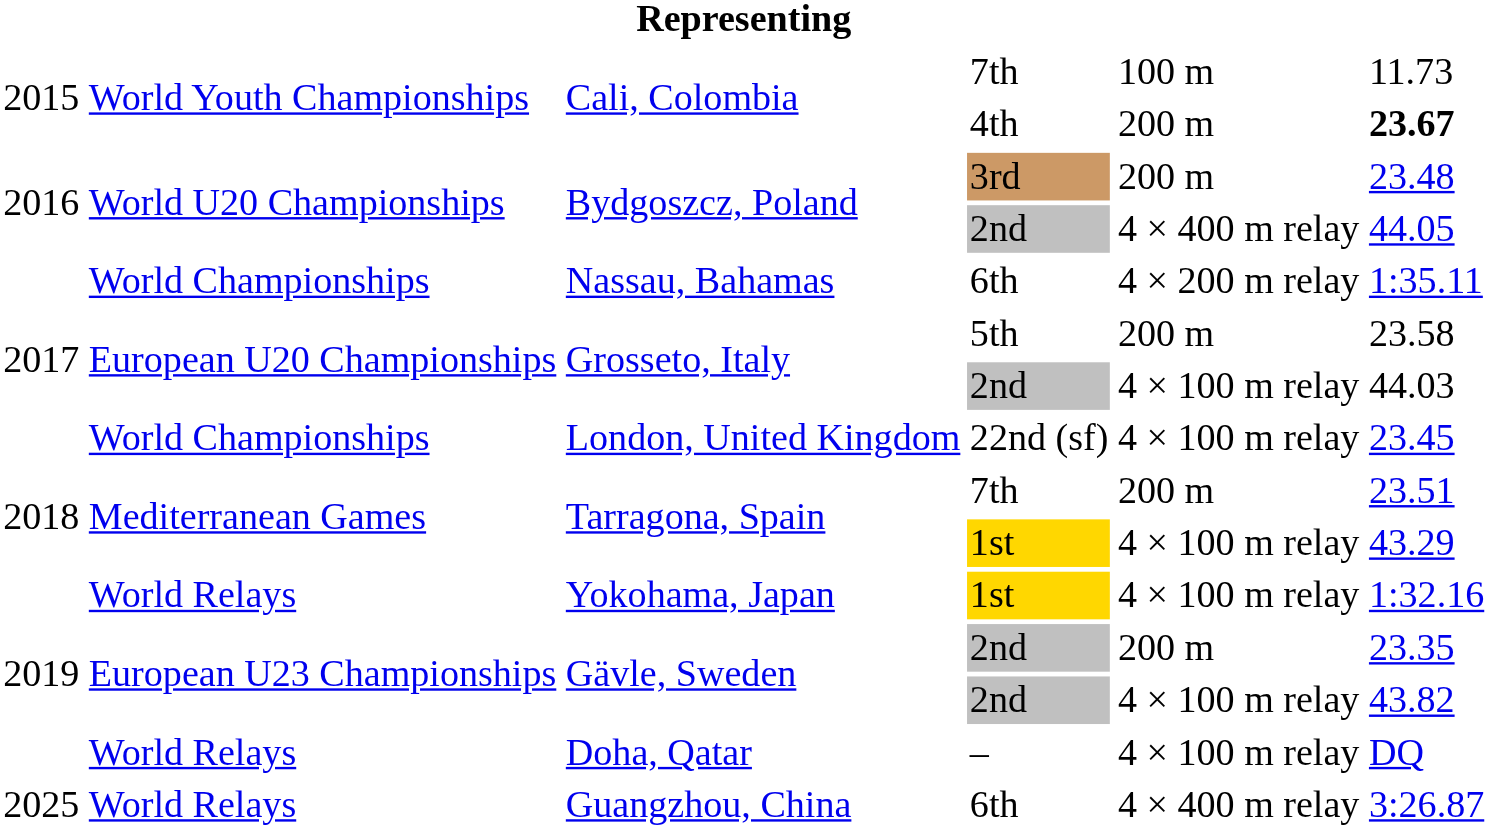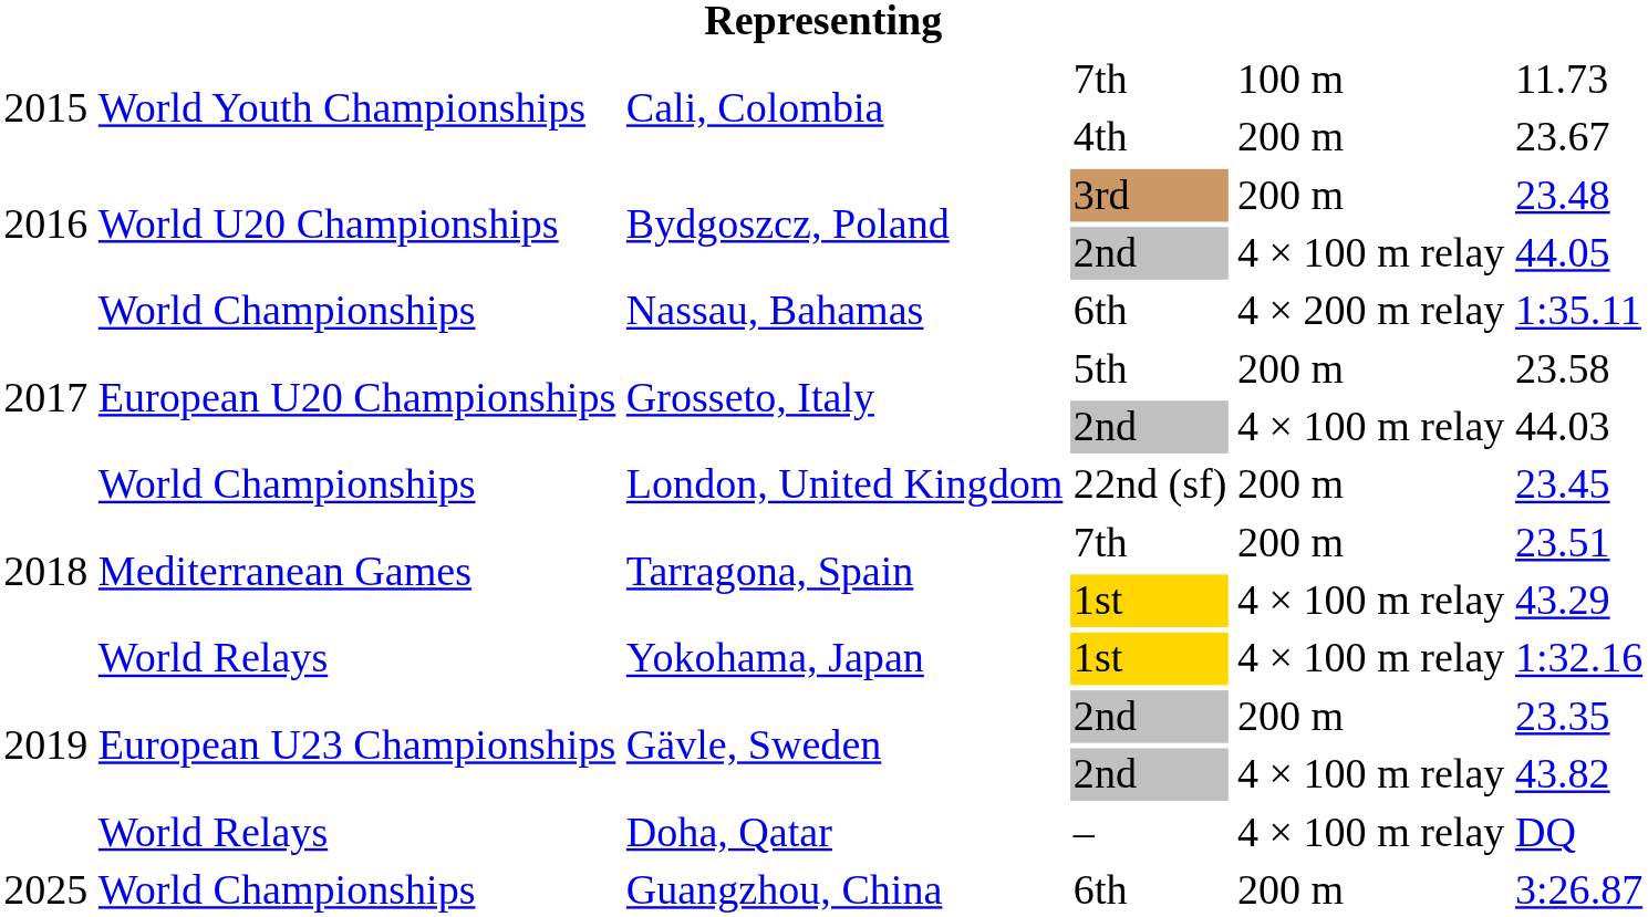 <table>
 <tr>
 <th colspan="6">Representing </th>
 </tr>
 <tr>
 <td rowspan=2>2015</td>
 <td rowspan=2><a href='#'>World Youth Championships</a></td>
 <td rowspan=2><a href='#'>Cali, Colombia</a></td>
 <td>7th</td>
 <td>100 m</td>
 <td>11.73</td>
 </tr>
 <tr>
 <td>4th</td>
 <td>200 m</td>
-<td><strong>23.67</strong></td>
+<td>23.67</td>
 </tr>
 <tr>
 <td rowspan=2>2016</td>
 <td rowspan=2><a href='#'>World U20 Championships</a></td>
 <td rowspan=2><a href='#'>Bydgoszcz, Poland</a></td>
 <td bgcolor=cc9966>3rd</td>
 <td>200 m</td>
 <td><a href='#'>23.48</a></td>
 </tr>
 <tr>
 <td bgcolor=silver>2nd</td>
-<td>4 × 400 m relay</td>
+<td>4 × 100 m relay</td>
 <td><a href='#'>44.05</a></td>
 </tr>
 <tr>
 <td rowspan=4>2017</td>
 <td><a href='#'>World Championships</a></td>
 <td><a href='#'>Nassau, Bahamas</a></td>
 <td>6th</td>
 <td>4 × 200 m relay</td>
 <td><a href='#'>1:35.11</a></td>
 </tr>
 <tr>
 <td rowspan=2><a href='#'>European U20 Championships</a></td>
 <td rowspan=2><a href='#'>Grosseto, Italy</a></td>
 <td>5th</td>
 <td>200 m</td>
 <td>23.58</td>
 </tr>
 <tr>
 <td bgcolor=silver>2nd</td>
 <td>4 × 100 m relay</td>
 <td>44.03</td>
 </tr>
 <tr>
 <td><a href='#'>World Championships</a></td>
 <td><a href='#'>London, United Kingdom</a></td>
 <td>22nd (sf)</td>
-<td>4 × 100 m relay</td>
+<td>200 m</td>
 <td><a href='#'>23.45</a></td>
 </tr>
 <tr>
 <td rowspan=2>2018</td>
 <td rowspan=2><a href='#'>Mediterranean Games</a></td>
 <td rowspan=2><a href='#'>Tarragona, Spain</a></td>
 <td>7th</td>
 <td>200 m</td>
 <td><a href='#'>23.51</a></td>
 </tr>
 <tr>
 <td bgcolor=gold>1st</td>
 <td>4 × 100 m relay</td>
 <td><a href='#'>43.29</a></td>
 </tr>
 <tr>
 <td rowspan=4>2019</td>
 <td><a href='#'>World Relays</a></td>
 <td><a href='#'>Yokohama, Japan</a></td>
 <td bgcolor=gold>1st</td>
 <td>4 × 100 m relay</td>
 <td><a href='#'>1:32.16</a></td>
 </tr>
 <tr>
 <td rowspan=2><a href='#'>European U23 Championships</a></td>
 <td rowspan=2><a href='#'>Gävle, Sweden</a></td>
 <td bgcolor=silver>2nd</td>
 <td>200 m</td>
 <td><a href='#'>23.35</a></td>
 </tr>
 <tr>
 <td bgcolor=silver>2nd</td>
 <td>4 × 100 m relay</td>
 <td><a href='#'>43.82</a></td>
 </tr>
 <tr>
 <td><a href='#'>World Relays</a></td>
 <td><a href='#'>Doha, Qatar</a></td>
 <td>–</td>
 <td>4 × 100 m relay</td>
 <td><a href='#'>DQ</a></td>
 </tr>
 <tr>
 <td>2025</td>
-<td><a href='#'>World Relays</a></td>
+<td><a href='#'>World Championships</a></td>
 <td><a href='#'>Guangzhou, China</a></td>
 <td>6th</td>
-<td>4 × 400 m relay</td>
+<td>200 m</td>
 <td><a href='#'>3:26.87</a></td>
 </tr>
 </table>
